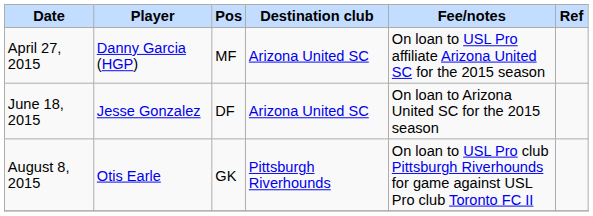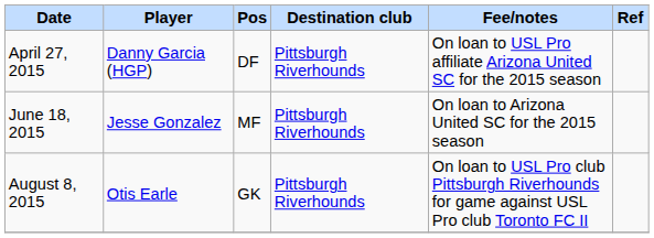 <table class="wikitable" style="text-align:left; font-size:95%;">
 <tr>
 <th style="background:#c2ddff; width:125px;">Date</th>
 <th style="background:#c2ddff; width:170px;">Player</th>
 <th style="background:#c2ddff; width:25px;">Pos</th>
 <th style="background:#c2ddff; width:200px;">Destination club</th>
 <th style="background:#c2ddff; width:250px;">Fee/notes</th>
 <th style="background:#c2ddff; width:30px;">Ref</th>
 </tr>
 <tr>
 <td>April 27, 2015</td>
 <td> <a href='#'>Danny Garcia</a> (<a href='#'>HGP</a>)</td>
-<td>MF</td>
-<td> <a href='#'>Arizona United SC</a></td>
+<td>DF</td>
+<td> <a href='#'>Pittsburgh Riverhounds</a></td>
 <td>On loan to <a href='#'>USL Pro</a> affiliate <a href='#'>Arizona United SC</a> for the 2015 season</td>
 <td></td>
 </tr>
 <tr>
 <td>June 18, 2015</td>
 <td> <a href='#'>Jesse Gonzalez</a></td>
-<td>DF</td>
-<td> <a href='#'>Arizona United SC</a></td>
+<td>MF</td>
+<td> <a href='#'>Pittsburgh Riverhounds</a></td>
 <td>On loan to Arizona United SC for the 2015 season</td>
 <td></td>
 </tr>
 <tr>
 <td>August 8, 2015</td>
 <td> <a href='#'>Otis Earle</a></td>
 <td>GK</td>
 <td> <a href='#'>Pittsburgh Riverhounds</a></td>
 <td>On loan to <a href='#'>USL Pro</a> club <a href='#'>Pittsburgh Riverhounds</a> for game against USL Pro club <a href='#'>Toronto FC II</a></td>
 <td></td>
 </tr>
 <tr>
 </tr>
 </table>
